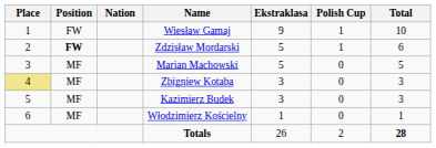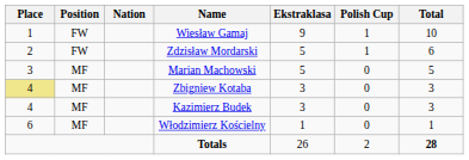 <table class="wikitable" style="font-size: 95%; text-align: center;">
 <tr>
 <th width=60>Place</th>
 <th width=60>Position</th>
 <th width=60>Nation</th>
 <th width=150>Name</th>
 <th width=80>Ekstraklasa</th>
 <th width=80>Polish Cup</th>
 <th width=80><strong>Total</strong></th>
 </tr>
 <tr>
 <td>1</td>
 <td>FW</td>
 <td></td>
 <td><a href='#'>Wiesław Gamaj</a></td>
 <td>9</td>
 <td>1</td>
 <td>10</td>
 </tr>
 <tr>
 <td>2</td>
-<td><strong>FW</strong></td>
+<td>FW</td>
 <td></td>
 <td><a href='#'>Zdzisław Mordarski</a></td>
 <td>5</td>
 <td>1</td>
 <td>6</td>
 </tr>
 <tr>
 <td>3</td>
 <td>MF</td>
 <td></td>
 <td><a href='#'>Marian Machowski</a></td>
 <td>5</td>
 <td>0</td>
 <td>5</td>
 </tr>
 <tr>
 <td style="background: khaki;">4</td>
 <td>MF</td>
 <td></td>
 <td><a href='#'>Zbigniew Kotaba</a></td>
 <td>3</td>
 <td>0</td>
 <td>3</td>
 </tr>
 <tr>
-<td>5</td>
+<td>4</td>
 <td>MF</td>
 <td></td>
 <td><a href='#'>Kazimierz Budek</a></td>
 <td>3</td>
 <td>0</td>
 <td>3</td>
 </tr>
 <tr>
 <td>6</td>
 <td>MF</td>
 <td></td>
 <td><a href='#'>Włodzimierz Kościelny</a></td>
 <td>1</td>
 <td>0</td>
 <td>1</td>
 </tr>
 <tr>
 <td colspan="3"></td>
 <td><strong>Totals</strong></td>
 <td>26</td>
 <td>2</td>
 <td><strong>28</strong></td>
 </tr>
 </table>
